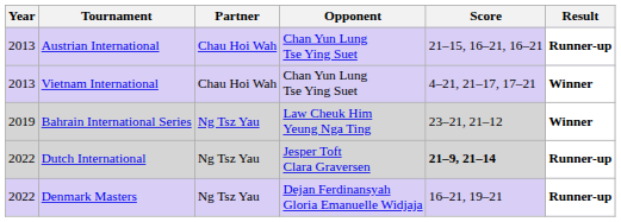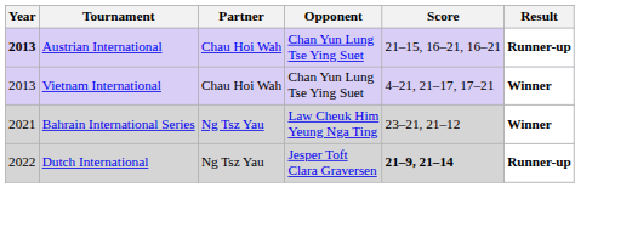 <table class="sortable wikitable" style="font-size: 90%;">
 <tr>
 <th>Year</th>
 <th>Tournament</th>
 <th>Partner</th>
 <th>Opponent</th>
 <th>Score</th>
 <th>Result</th>
 </tr>
 <tr style="background:#D8CEF6">
-<td align="center">2013</td>
+<td align="center"><strong>2013</strong></td>
 <td align="left"><a href='#'>Austrian International</a></td>
 <td align="left"> <a href='#'>Chau Hoi Wah</a></td>
 <td align="left"> <a href='#'>Chan Yun Lung</a> <br>  <a href='#'>Tse Ying Suet</a></td>
 <td align="left">21–15, 16–21, 16–21</td>
 <td style="text-align:left; background:white"> <strong>Runner-up</strong></td>
 </tr>
 <tr style="background:#D8CEF6">
 <td align="center">2013</td>
 <td align="left"><a href='#'>Vietnam International</a></td>
 <td align="left"> Chau Hoi Wah</td>
 <td align="left"> Chan Yun Lung <br>  Tse Ying Suet</td>
 <td align="left">4–21, 21–17, 17–21</td>
 <td style="text-align:left; background:white"> <strong>Winner</strong></td>
 </tr>
 <tr style="background:#D5D5D5">
-<td align="center">2019</td>
+<td align="center">2021</td>
 <td align="left"><a href='#'>Bahrain International Series</a></td>
 <td align="left"> <a href='#'>Ng Tsz Yau</a></td>
 <td align="left"> <a href='#'>Law Cheuk Him</a><br> <a href='#'>Yeung Nga Ting</a></td>
 <td align="left">23–21, 21–12</td>
 <td style="text-align:left; background:white"> <strong>Winner</strong></td>
 </tr>
 <tr style="background:#D5D5D5">
 <td align="center">2022</td>
 <td align="left"><a href='#'>Dutch International</a></td>
 <td align="left"> Ng Tsz Yau</td>
 <td align="left"> <a href='#'>Jesper Toft</a><br> <a href='#'>Clara Graversen</a></td>
 <td align="left"><strong>21–9, 21–14</strong></td>
 <td style="text-align:left; background:white"> <strong>Runner-up</strong></td>
 </tr>
-<tr style="background:#D8CEF6">
-<td align="center">2022</td>
-<td align="left"><a href='#'>Denmark Masters</a></td>
-<td align="left"> Ng Tsz Yau</td>
-<td align="left"> <a href='#'>Dejan Ferdinansyah</a><br> <a href='#'>Gloria Emanuelle Widjaja</a></td>
-<td align="left">16–21, 19–21</td>
-<td style="text-align:left; background:white"> <strong>Runner-up</strong></td>
-</tr>
 </table>
